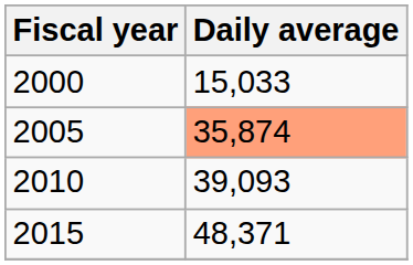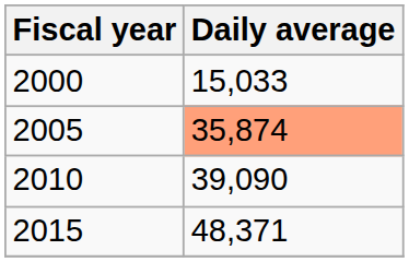 <table class="wikitable">
 <tr>
 <th>Fiscal year</th>
 <th>Daily average</th>
 </tr>
 <tr>
 <td>2000</td>
 <td>15,033</td>
 </tr>
 <tr>
 <td>2005</td>
 <td style="background: lightsalmon;">35,874</td>
 </tr>
 <tr>
 <td>2010</td>
-<td>39,093</td>
+<td>39,090</td>
 </tr>
 <tr>
 <td>2015</td>
 <td>48,371</td>
 </tr>
 <tr>
 </tr>
 </table>
